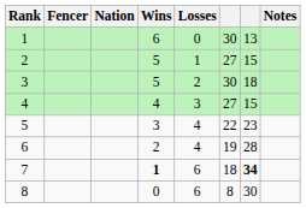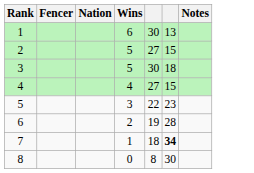 <table class="wikitable sortable" style="text-align:center">
 <tr>
 <th>Rank</th>
 <th>Fencer</th>
 <th>Nation</th>
 <th>Wins</th>
-<th>Losses</th>
 <th></th>
 <th></th>
 <th>Notes</th>
 </tr>
 <tr style="background:#bbf3bb;">
 <td>1</td>
 <td align=left></td>
 <td align=left></td>
 <td>6</td>
-<td>0</td>
 <td>30</td>
 <td>13</td>
 <td></td>
 </tr>
 <tr style= "background:#bbf3bb;">
 <td>2</td>
 <td align=left></td>
 <td align=left></td>
 <td>5</td>
-<td>1</td>
 <td>27</td>
 <td>15</td>
 <td></td>
 </tr>
 <tr style= "background:#bbf3bb;">
 <td>3</td>
 <td align=left></td>
 <td align=left></td>
 <td>5</td>
-<td>2</td>
 <td>30</td>
 <td>18</td>
 <td></td>
 </tr>
 <tr style= "background:#bbf3bb;">
 <td>4</td>
 <td align=left></td>
 <td align=left></td>
 <td>4</td>
-<td>3</td>
 <td>27</td>
 <td>15</td>
 <td></td>
 </tr>
 <tr>
 <td>5</td>
 <td align=left></td>
 <td align=left></td>
 <td>3</td>
-<td>4</td>
 <td>22</td>
 <td>23</td>
 <td></td>
 </tr>
 <tr>
 <td>6</td>
 <td align=left></td>
 <td align=left></td>
 <td>2</td>
-<td>4</td>
 <td>19</td>
 <td>28</td>
 <td></td>
 </tr>
 <tr>
 <td>7</td>
 <td align=left></td>
 <td align=left></td>
-<td><strong>1</strong></td>
-<td>6</td>
+<td>1</td>
 <td>18</td>
 <td><strong>34</strong></td>
 <td></td>
 </tr>
 <tr>
 <td>8</td>
 <td align=left></td>
 <td align=left></td>
 <td>0</td>
-<td>6</td>
 <td>8</td>
 <td>30</td>
 <td></td>
 </tr>
 </table>
